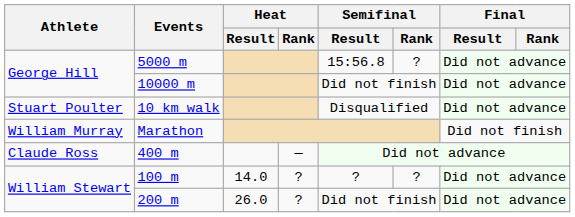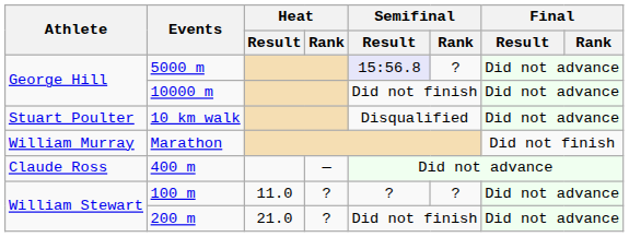 <table class=wikitable style="font-size:90%">
 <tr>
 <th rowspan="2">Athlete</th>
 <th rowspan="2">Events</th>
 <th colspan="2">Heat</th>
 <th colspan="2">Semifinal</th>
 <th colspan="2">Final</th>
 </tr>
 <tr>
 <th>Result</th>
 <th>Rank</th>
 <th>Result</th>
 <th>Rank</th>
 <th>Result</th>
 <th>Rank</th>
 </tr>
 <tr>
 <td rowspan=2><a href='#'>George Hill</a></td>
 <td><a href='#'>5000 m</a></td>
 <td colspan=2 bgcolor=wheat></td>
-<td align=center>15:56.8</td>
+<td align=center style="background: lavender;">15:56.8</td>
 <td align=center>?</td>
 <td align=center colspan=2 bgcolor=honeydew>Did not advance</td>
 </tr>
 <tr>
 <td><a href='#'>10000 m</a></td>
 <td colspan=2 bgcolor=wheat></td>
 <td align=center colspan=2>Did not finish</td>
 <td align=center colspan=2 bgcolor=honeydew>Did not advance</td>
 </tr>
 <tr>
 <td><a href='#'>Stuart Poulter</a></td>
 <td><a href='#'>10 km walk</a></td>
 <td colspan=2 bgcolor=wheat></td>
 <td align=center colspan=2>Disqualified</td>
 <td align=center colspan=2 bgcolor=honeydew>Did not advance</td>
 </tr>
 <tr>
 <td><a href='#'>William Murray</a></td>
 <td><a href='#'>Marathon</a></td>
 <td colspan=4 bgcolor=wheat></td>
 <td align=center colspan=2>Did not finish</td>
 </tr>
 <tr>
 <td><a href='#'>Claude Ross</a></td>
 <td><a href='#'>400 m</a></td>
 <td align=center></td>
 <td align=center>—</td>
 <td align=center colspan=4 bgcolor=honeydew>Did not advance</td>
 </tr>
 <tr>
 <td rowspan=2><a href='#'>William Stewart</a></td>
 <td><a href='#'>100 m</a></td>
-<td align=center>14.0</td>
+<td align=center>11.0</td>
 <td align=center>?</td>
 <td align=center>?</td>
 <td align=center>?</td>
 <td align=center colspan=2 bgcolor=honeydew>Did not advance</td>
 </tr>
 <tr>
 <td><a href='#'>200 m</a></td>
-<td align=center>26.0</td>
+<td align=center>21.0</td>
 <td align=center>?</td>
 <td align=center colspan=2>Did not finish</td>
 <td align=center colspan=2 bgcolor=honeydew>Did not advance</td>
 </tr>
 </table>
